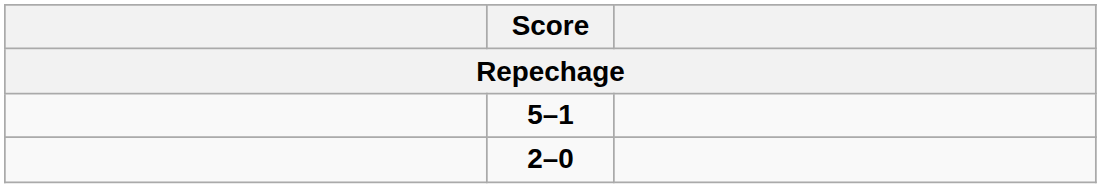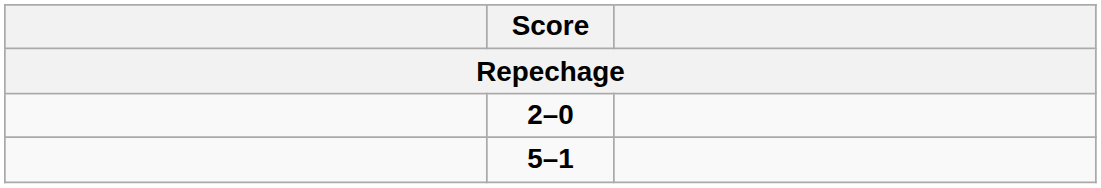 <table class="wikitable" style="text-align: left;">
 <tr>
 <th align="right" width="270"></th>
 <th width="65">Score</th>
 <th align="left" width="270"></th>
 </tr>
 <tr>
 <th colspan="3">Repechage</th>
 </tr>
 <tr>
 <td><strong></strong></td>
-<td align=center><strong>5–1</strong></td>
+<td align=center><strong>2–0</strong></td>
 <td></td>
 </tr>
 <tr>
 <td><strong></strong></td>
-<td align=center><strong>2–0</strong></td>
+<td align=center><strong>5–1</strong></td>
 <td></td>
 </tr>
 </table>
